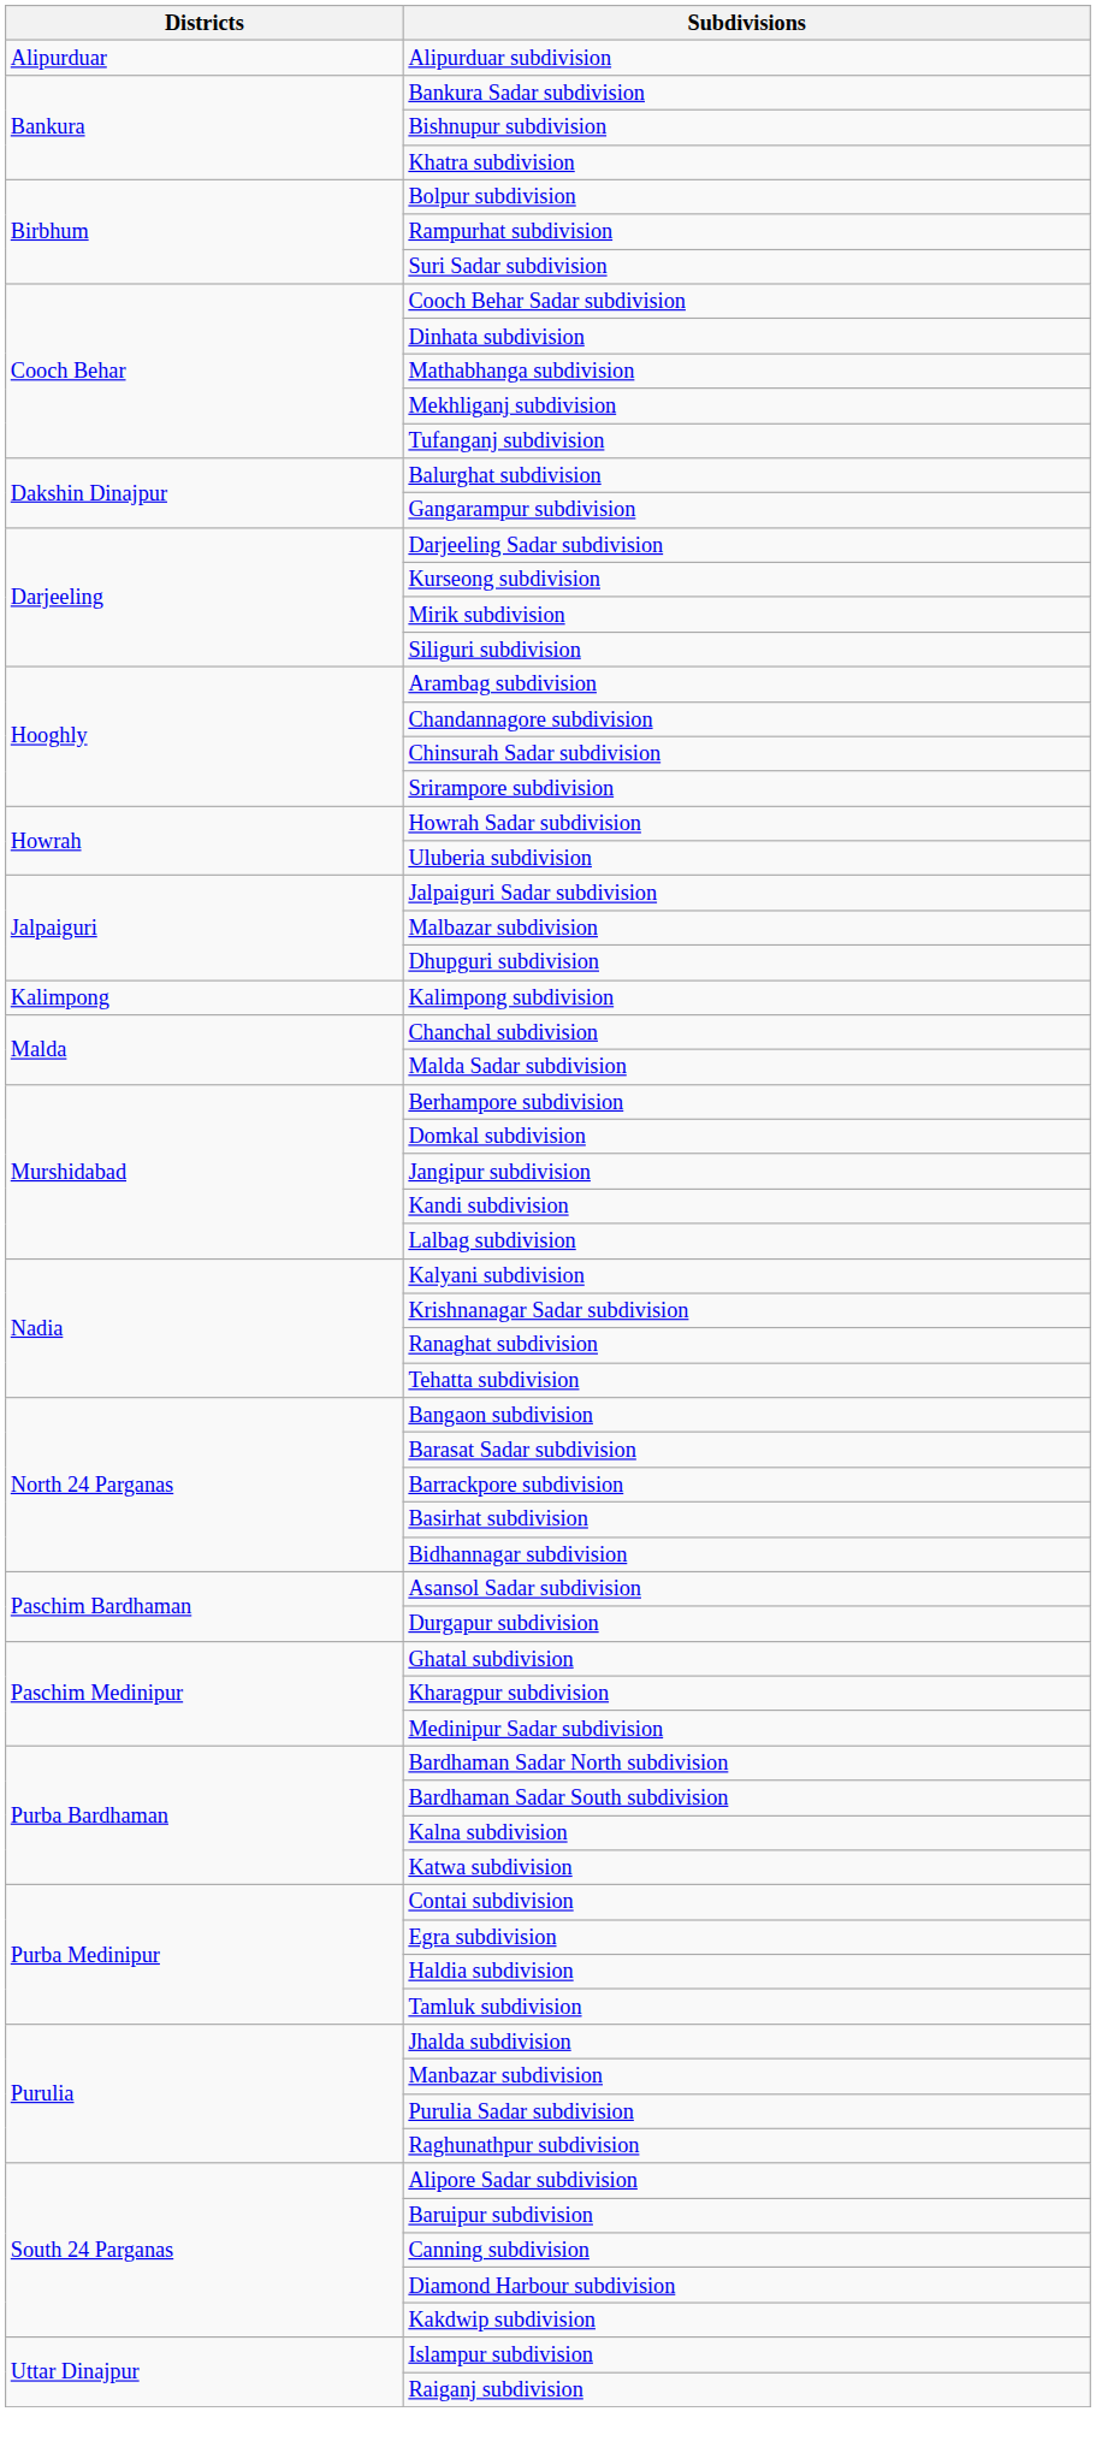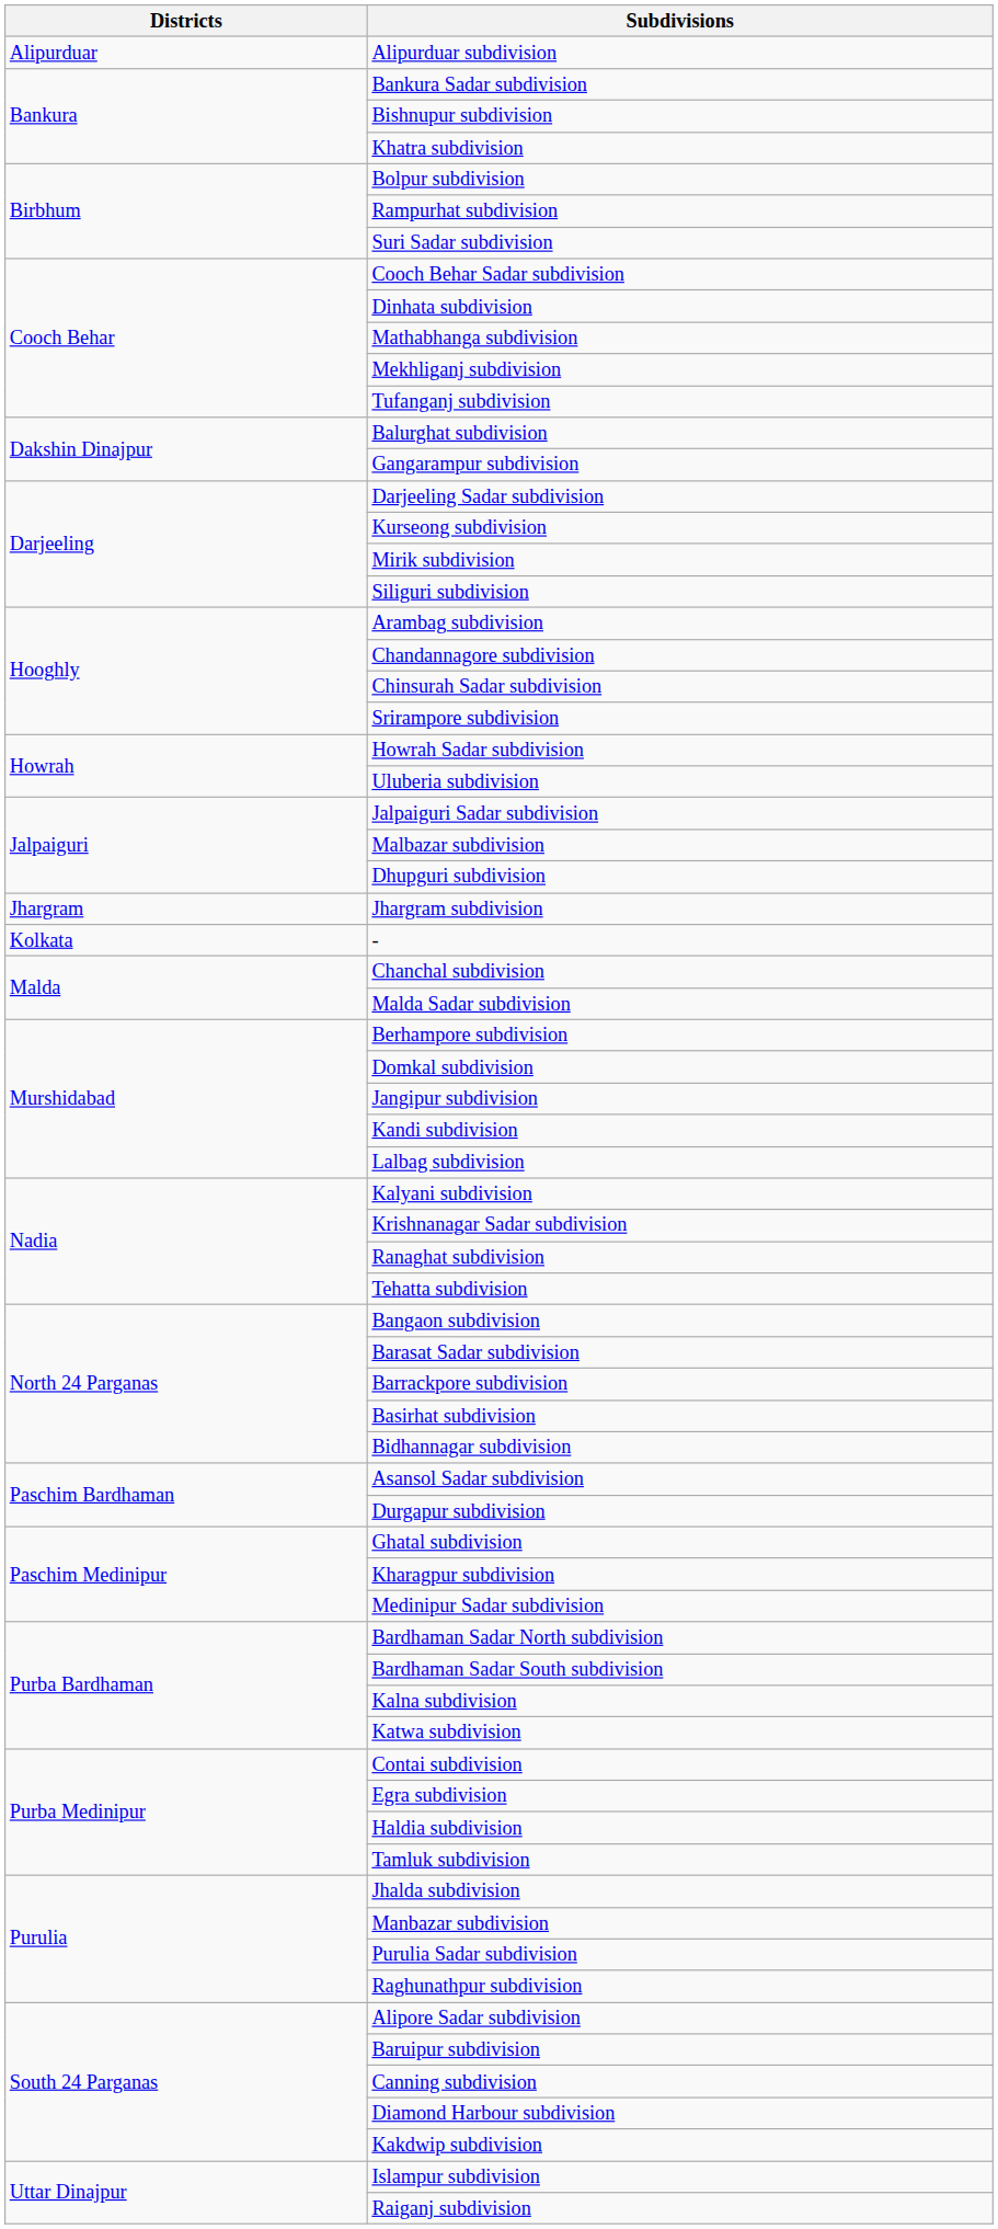 <table class="wikitable sortable" width="50%">
 <tr>
 <th>Districts</th>
 <th>Subdivisions</th>
 </tr>
 <tr>
 <td><a href='#'>Alipurduar</a></td>
 <td><a href='#'>Alipurduar subdivision</a></td>
 </tr>
 <tr>
 <td rowspan="3"><a href='#'>Bankura</a></td>
 <td><a href='#'>Bankura Sadar subdivision</a></td>
 </tr>
 <tr>
 <td><a href='#'>Bishnupur subdivision</a></td>
 </tr>
 <tr>
 <td><a href='#'>Khatra subdivision</a></td>
 </tr>
 <tr>
 <td rowspan="3"><a href='#'>Birbhum</a></td>
 <td><a href='#'>Bolpur subdivision</a></td>
 </tr>
 <tr>
 <td><a href='#'>Rampurhat subdivision</a></td>
 </tr>
 <tr>
 <td><a href='#'>Suri Sadar subdivision</a></td>
 </tr>
 <tr>
 <td rowspan="5"><a href='#'>Cooch Behar</a></td>
 <td><a href='#'>Cooch Behar Sadar subdivision</a></td>
 </tr>
 <tr>
 <td><a href='#'>Dinhata subdivision</a></td>
 </tr>
 <tr>
 <td><a href='#'>Mathabhanga subdivision</a></td>
 </tr>
 <tr>
 <td><a href='#'>Mekhliganj subdivision</a></td>
 </tr>
 <tr>
 <td><a href='#'>Tufanganj subdivision</a></td>
 </tr>
 <tr>
 <td rowspan="2"><a href='#'>Dakshin Dinajpur</a></td>
 <td><a href='#'>Balurghat subdivision</a></td>
 </tr>
 <tr>
 <td><a href='#'>Gangarampur subdivision</a></td>
 </tr>
 <tr>
 <td rowspan="4"><a href='#'>Darjeeling</a></td>
 <td><a href='#'>Darjeeling Sadar subdivision</a></td>
 </tr>
 <tr>
 <td><a href='#'>Kurseong subdivision</a></td>
 </tr>
 <tr>
 <td><a href='#'>Mirik subdivision</a></td>
 </tr>
 <tr>
 <td><a href='#'>Siliguri subdivision</a></td>
 </tr>
 <tr>
 <td rowspan="4"><a href='#'>Hooghly</a></td>
 <td><a href='#'>Arambag subdivision</a></td>
 </tr>
 <tr>
 <td><a href='#'>Chandannagore subdivision</a></td>
 </tr>
 <tr>
 <td><a href='#'>Chinsurah Sadar subdivision</a></td>
 </tr>
 <tr>
 <td><a href='#'>Srirampore subdivision</a></td>
 </tr>
 <tr>
 <td rowspan="2"><a href='#'>Howrah</a></td>
 <td><a href='#'>Howrah Sadar subdivision</a></td>
 </tr>
 <tr>
 <td><a href='#'>Uluberia subdivision</a></td>
 </tr>
 <tr>
 <td rowspan="3"><a href='#'>Jalpaiguri</a></td>
 <td><a href='#'>Jalpaiguri Sadar subdivision</a></td>
 </tr>
 <tr>
 <td><a href='#'>Malbazar subdivision</a></td>
 </tr>
 <tr>
 <td><a href='#'>Dhupguri subdivision</a></td>
 </tr>
 <tr>
-<td><a href='#'>Kalimpong</a></td>
-<td><a href='#'>Kalimpong subdivision</a></td>
+<td><a href='#'>Jhargram</a></td>
+<td><a href='#'>Jhargram subdivision</a></td>
+</tr>
+<tr>
+<td><a href='#'>Kolkata</a></td>
+<td>-</td>
 </tr>
 <tr>
 <td rowspan="2"><a href='#'>Malda</a></td>
 <td><a href='#'>Chanchal subdivision</a></td>
 </tr>
 <tr>
 <td><a href='#'>Malda Sadar subdivision</a></td>
 </tr>
 <tr>
 <td rowspan="5"><a href='#'>Murshidabad</a></td>
 <td><a href='#'>Berhampore subdivision</a></td>
 </tr>
 <tr>
 <td><a href='#'>Domkal subdivision</a></td>
 </tr>
 <tr>
 <td><a href='#'>Jangipur subdivision</a></td>
 </tr>
 <tr>
 <td><a href='#'>Kandi subdivision</a></td>
 </tr>
 <tr>
 <td><a href='#'>Lalbag subdivision</a></td>
 </tr>
 <tr>
 <td rowspan="4"><a href='#'>Nadia</a></td>
 <td><a href='#'>Kalyani subdivision</a></td>
 </tr>
 <tr>
 <td><a href='#'>Krishnanagar Sadar subdivision</a></td>
 </tr>
 <tr>
 <td><a href='#'>Ranaghat subdivision</a></td>
 </tr>
 <tr>
 <td><a href='#'>Tehatta subdivision</a></td>
 </tr>
 <tr>
 <td rowspan="5"><a href='#'>North 24 Parganas</a></td>
 <td><a href='#'>Bangaon subdivision</a></td>
 </tr>
 <tr>
 <td><a href='#'>Barasat Sadar subdivision</a></td>
 </tr>
 <tr>
 <td><a href='#'>Barrackpore subdivision</a></td>
 </tr>
 <tr>
 <td><a href='#'>Basirhat subdivision</a></td>
 </tr>
 <tr>
 <td><a href='#'>Bidhannagar subdivision</a></td>
 </tr>
 <tr>
 <td rowspan="2"><a href='#'>Paschim Bardhaman</a></td>
 <td><a href='#'>Asansol Sadar subdivision</a></td>
 </tr>
 <tr>
 <td><a href='#'>Durgapur subdivision</a></td>
 </tr>
 <tr>
 <td rowspan="3"><a href='#'>Paschim Medinipur</a></td>
 <td><a href='#'>Ghatal subdivision</a></td>
 </tr>
 <tr>
 <td><a href='#'>Kharagpur subdivision</a></td>
 </tr>
 <tr>
 <td><a href='#'>Medinipur Sadar subdivision</a></td>
 </tr>
 <tr>
 <td rowspan="4"><a href='#'>Purba Bardhaman</a></td>
 <td><a href='#'>Bardhaman Sadar North subdivision</a></td>
 </tr>
 <tr>
 <td><a href='#'>Bardhaman Sadar South subdivision</a></td>
 </tr>
 <tr>
 <td><a href='#'>Kalna subdivision</a></td>
 </tr>
 <tr>
 <td><a href='#'>Katwa subdivision</a></td>
 </tr>
 <tr>
 <td rowspan="4"><a href='#'>Purba Medinipur</a></td>
 <td><a href='#'>Contai subdivision</a></td>
 </tr>
 <tr>
 <td><a href='#'>Egra subdivision</a></td>
 </tr>
 <tr>
 <td><a href='#'>Haldia subdivision</a></td>
 </tr>
 <tr>
 <td><a href='#'>Tamluk subdivision</a></td>
 </tr>
 <tr>
 <td rowspan="4"><a href='#'>Purulia</a></td>
 <td><a href='#'>Jhalda subdivision</a></td>
 </tr>
 <tr>
 <td><a href='#'>Manbazar subdivision</a></td>
 </tr>
 <tr>
 <td><a href='#'>Purulia Sadar subdivision</a></td>
 </tr>
 <tr>
 <td><a href='#'>Raghunathpur subdivision</a></td>
 </tr>
 <tr>
 <td rowspan="5"><a href='#'>South 24 Parganas</a></td>
 <td><a href='#'>Alipore Sadar subdivision</a></td>
 </tr>
 <tr>
 <td><a href='#'>Baruipur subdivision</a></td>
 </tr>
 <tr>
 <td><a href='#'>Canning subdivision</a></td>
 </tr>
 <tr>
 <td><a href='#'>Diamond Harbour subdivision</a></td>
 </tr>
 <tr>
 <td><a href='#'>Kakdwip subdivision</a></td>
 </tr>
 <tr>
 <td rowspan="2"><a href='#'>Uttar Dinajpur</a></td>
 <td><a href='#'>Islampur subdivision</a></td>
 </tr>
 <tr>
 <td><a href='#'>Raiganj subdivision</a></td>
 </tr>
 </table>
